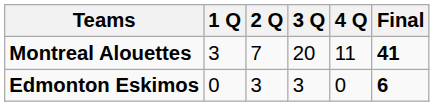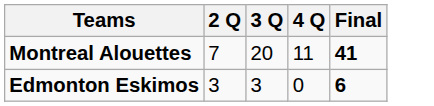 <table class="wikitable">
 <tr>
 <th>Teams</th>
-<th>1 Q</th>
 <th>2 Q</th>
 <th>3 Q</th>
 <th>4 Q</th>
 <th>Final</th>
 </tr>
 <tr>
 <td><strong>Montreal Alouettes</strong></td>
-<td>3</td>
 <td>7</td>
 <td>20</td>
 <td>11</td>
 <td><strong>41</strong></td>
 </tr>
 <tr>
 <td><strong>Edmonton Eskimos</strong></td>
-<td>0</td>
 <td>3</td>
 <td>3</td>
 <td>0</td>
 <td><strong>6</strong></td>
 </tr>
 </table>
